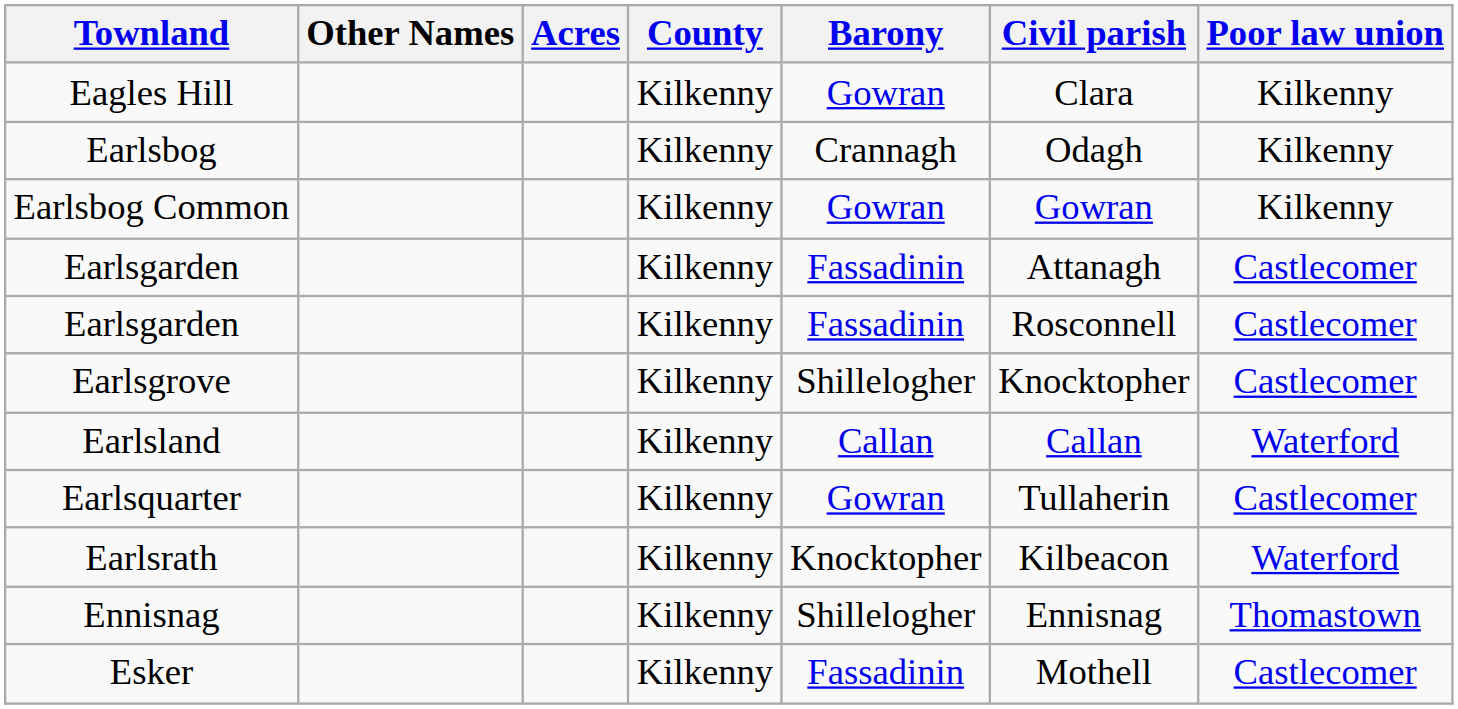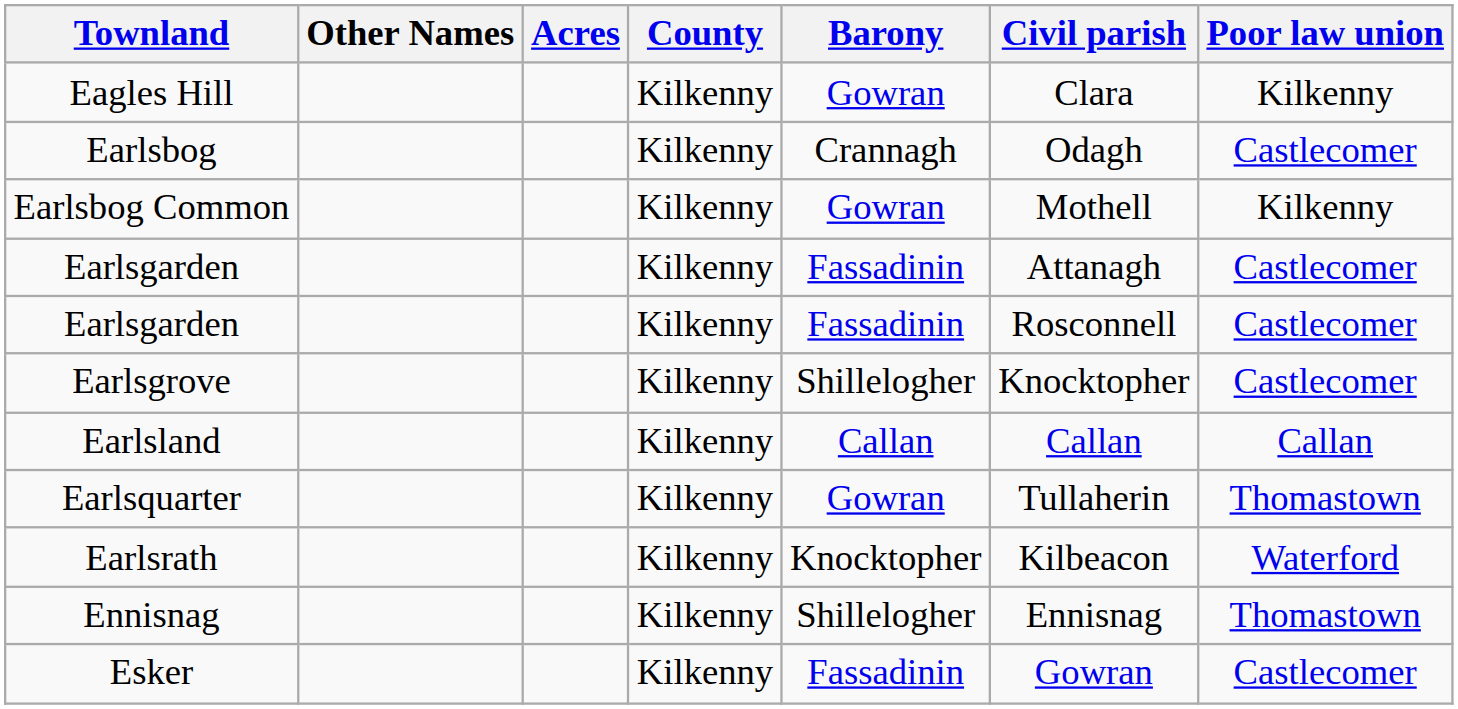 <table class="wikitable sortable" style="border:1px; text-align:center">
 <tr>
 <th><a href='#'>Townland</a></th>
 <th>Other Names</th>
 <th><a href='#'>Acres</a></th>
 <th><a href='#'>County</a></th>
 <th><a href='#'>Barony</a></th>
 <th><a href='#'>Civil parish</a></th>
 <th><a href='#'>Poor law union</a></th>
 </tr>
 <tr>
 <td>Eagles Hill</td>
 <td></td>
 <td></td>
 <td>Kilkenny</td>
 <td><a href='#'>Gowran</a></td>
 <td>Clara</td>
 <td>Kilkenny</td>
 </tr>
 <tr>
 <td>Earlsbog</td>
 <td></td>
 <td></td>
 <td>Kilkenny</td>
 <td>Crannagh</td>
 <td>Odagh</td>
-<td>Kilkenny</td>
+<td><a href='#'>Castlecomer</a></td>
 </tr>
 <tr>
 <td>Earlsbog Common</td>
 <td></td>
 <td></td>
 <td>Kilkenny</td>
 <td><a href='#'>Gowran</a></td>
-<td><a href='#'>Gowran</a></td>
+<td>Mothell</td>
 <td>Kilkenny</td>
 </tr>
 <tr>
 <td>Earlsgarden</td>
 <td></td>
 <td></td>
 <td>Kilkenny</td>
 <td><a href='#'>Fassadinin</a></td>
 <td>Attanagh</td>
 <td><a href='#'>Castlecomer</a></td>
 </tr>
 <tr>
 <td>Earlsgarden</td>
 <td></td>
 <td></td>
 <td>Kilkenny</td>
 <td><a href='#'>Fassadinin</a></td>
 <td>Rosconnell</td>
 <td><a href='#'>Castlecomer</a></td>
 </tr>
 <tr>
 <td>Earlsgrove</td>
 <td></td>
 <td></td>
 <td>Kilkenny</td>
 <td>Shillelogher</td>
 <td>Knocktopher</td>
 <td><a href='#'>Castlecomer</a></td>
 </tr>
 <tr>
 <td>Earlsland</td>
 <td></td>
 <td></td>
 <td>Kilkenny</td>
 <td><a href='#'>Callan</a></td>
 <td><a href='#'>Callan</a></td>
-<td><a href='#'>Waterford</a></td>
+<td><a href='#'>Callan</a></td>
 </tr>
 <tr>
 <td>Earlsquarter</td>
 <td></td>
 <td></td>
 <td>Kilkenny</td>
 <td><a href='#'>Gowran</a></td>
 <td>Tullaherin</td>
-<td><a href='#'>Castlecomer</a></td>
+<td><a href='#'>Thomastown</a></td>
 </tr>
 <tr>
 <td>Earlsrath</td>
 <td></td>
 <td></td>
 <td>Kilkenny</td>
 <td>Knocktopher</td>
 <td>Kilbeacon</td>
 <td><a href='#'>Waterford</a></td>
 </tr>
 <tr>
 <td>Ennisnag</td>
 <td></td>
 <td></td>
 <td>Kilkenny</td>
 <td>Shillelogher</td>
 <td>Ennisnag</td>
 <td><a href='#'>Thomastown</a></td>
 </tr>
 <tr>
 <td>Esker</td>
 <td></td>
 <td></td>
 <td>Kilkenny</td>
 <td><a href='#'>Fassadinin</a></td>
-<td>Mothell</td>
+<td><a href='#'>Gowran</a></td>
 <td><a href='#'>Castlecomer</a></td>
 </tr>
 </table>
